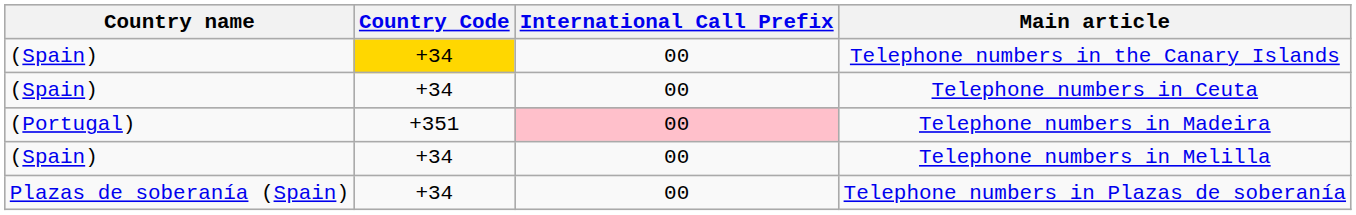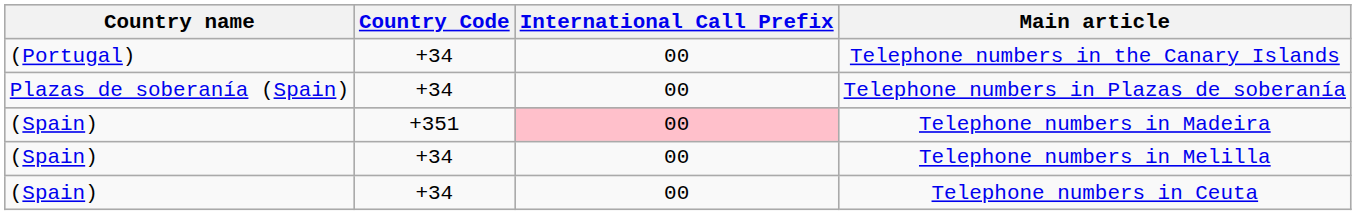 <table class=wikitable>
 <tr>
 <th>Country name</th>
 <th><a href='#'>Country Code</a></th>
 <th><a href='#'>International Call Prefix</a></th>
 <th>Main article</th>
 </tr>
 <tr align=center>
-<td align=left> (<a href='#'>Spain</a>)</td>
-<td style="background: gold;">+34</td>
+<td align=left> (<a href='#'>Portugal</a>)</td>
+<td>+34</td>
 <td>00</td>
 <td><a href='#'>Telephone numbers in the Canary Islands</a></td>
 </tr>
 <tr align=center>
-<td align=left> (<a href='#'>Spain</a>)</td>
+<td align=left> <a href='#'>Plazas de soberanía</a> (<a href='#'>Spain</a>)</td>
 <td>+34</td>
 <td>00</td>
-<td><a href='#'>Telephone numbers in Ceuta</a></td>
+<td><a href='#'>Telephone numbers in Plazas de soberanía</a></td>
 </tr>
 <tr align=center>
-<td align=left> (<a href='#'>Portugal</a>)</td>
+<td align=left> (<a href='#'>Spain</a>)</td>
 <td>+351</td>
 <td style="background: pink;">00</td>
 <td><a href='#'>Telephone numbers in Madeira</a></td>
 </tr>
 <tr align=center>
 <td align=left> (<a href='#'>Spain</a>)</td>
 <td>+34</td>
 <td>00</td>
 <td><a href='#'>Telephone numbers in Melilla</a></td>
 </tr>
 <tr align=center>
-<td align=left> <a href='#'>Plazas de soberanía</a> (<a href='#'>Spain</a>)</td>
+<td align=left> (<a href='#'>Spain</a>)</td>
 <td>+34</td>
 <td>00</td>
-<td><a href='#'>Telephone numbers in Plazas de soberanía</a></td>
+<td><a href='#'>Telephone numbers in Ceuta</a></td>
 </tr>
 </table>
